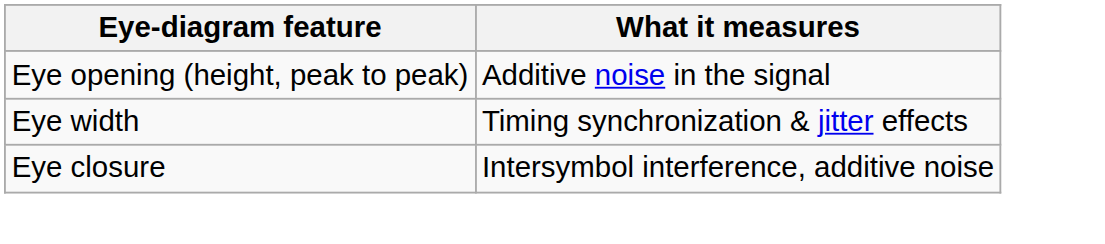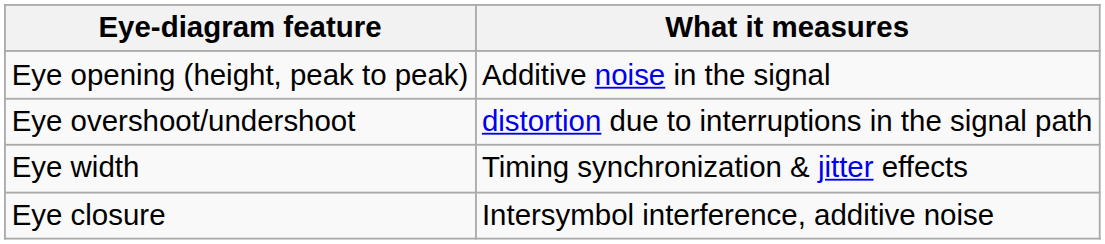 <table class="wikitable">
 <tr>
 <th>Eye-diagram feature</th>
 <th>What it measures</th>
 </tr>
 <tr>
 <td>Eye opening (height, peak to peak)</td>
 <td>Additive <a href='#'>noise</a> in the signal</td>
 </tr>
 <tr>
+<td>Eye overshoot/undershoot</td>
+<td><a href='#'>distortion</a> due to interruptions in the signal path</td>
+</tr>
+<tr>
 <td>Eye width</td>
 <td>Timing synchronization & <a href='#'>jitter</a> effects</td>
 </tr>
 <tr>
 <td>Eye closure</td>
 <td>Intersymbol interference, additive noise</td>
 </tr>
 </table>
